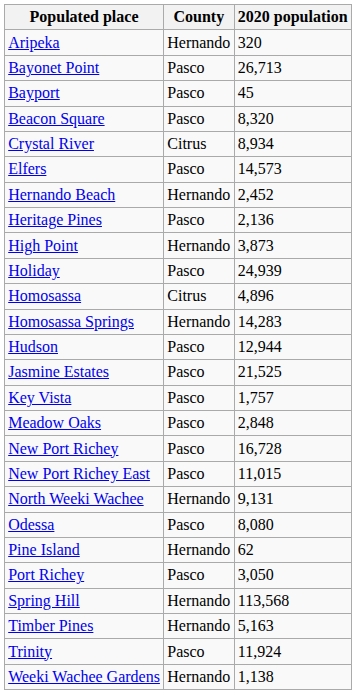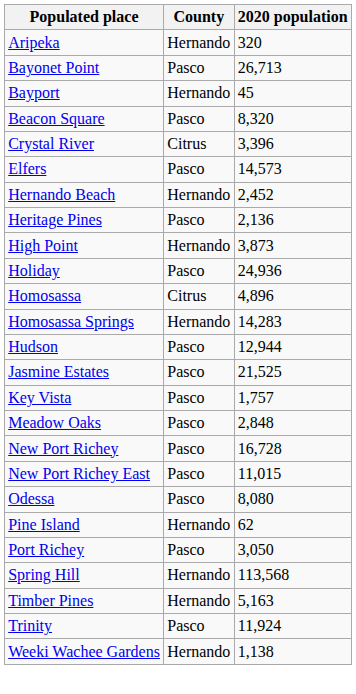 <table class="wikitable">
 <tr>
 <th>Populated place</th>
 <th>County</th>
 <th>2020 population</th>
 </tr>
 <tr>
 <td><a href='#'>Aripeka</a></td>
 <td>Hernando</td>
 <td>320</td>
 </tr>
 <tr>
 <td><a href='#'>Bayonet Point</a></td>
 <td>Pasco</td>
 <td>26,713</td>
 </tr>
 <tr>
 <td><a href='#'>Bayport</a></td>
-<td>Pasco</td>
+<td>Hernando</td>
 <td>45</td>
 </tr>
 <tr>
 <td><a href='#'>Beacon Square</a></td>
 <td>Pasco</td>
 <td>8,320</td>
 </tr>
 <tr>
 <td><a href='#'>Crystal River</a></td>
 <td>Citrus</td>
-<td>8,934</td>
+<td>3,396</td>
 </tr>
 <tr>
 <td><a href='#'>Elfers</a></td>
 <td>Pasco</td>
 <td>14,573</td>
 </tr>
 <tr>
 <td><a href='#'>Hernando Beach</a></td>
 <td>Hernando</td>
 <td>2,452</td>
 </tr>
 <tr>
 <td><a href='#'>Heritage Pines</a></td>
 <td>Pasco</td>
 <td>2,136</td>
 </tr>
 <tr>
 <td><a href='#'>High Point</a></td>
 <td>Hernando</td>
 <td>3,873</td>
 </tr>
 <tr>
 <td><a href='#'>Holiday</a></td>
 <td>Pasco</td>
-<td>24,939</td>
+<td>24,936</td>
 </tr>
 <tr>
 <td><a href='#'>Homosassa</a></td>
 <td>Citrus</td>
 <td>4,896</td>
 </tr>
 <tr>
 <td><a href='#'>Homosassa Springs</a></td>
 <td>Hernando</td>
 <td>14,283</td>
 </tr>
 <tr>
 <td><a href='#'>Hudson</a></td>
 <td>Pasco</td>
 <td>12,944</td>
 </tr>
 <tr>
 <td><a href='#'>Jasmine Estates</a></td>
 <td>Pasco</td>
 <td>21,525</td>
 </tr>
 <tr>
 <td><a href='#'>Key Vista</a></td>
 <td>Pasco</td>
 <td>1,757</td>
 </tr>
 <tr>
 <td><a href='#'>Meadow Oaks</a></td>
 <td>Pasco</td>
 <td>2,848</td>
 </tr>
 <tr>
 <td><a href='#'>New Port Richey</a></td>
 <td>Pasco</td>
 <td>16,728</td>
 </tr>
 <tr>
 <td><a href='#'>New Port Richey East</a></td>
 <td>Pasco</td>
 <td>11,015</td>
 </tr>
 <tr>
-<td><a href='#'>North Weeki Wachee</a></td>
-<td>Hernando</td>
-<td>9,131</td>
-</tr>
-<tr>
 <td><a href='#'>Odessa</a></td>
 <td>Pasco</td>
 <td>8,080</td>
 </tr>
 <tr>
 <td><a href='#'>Pine Island</a></td>
 <td>Hernando</td>
 <td>62</td>
 </tr>
 <tr>
 <td><a href='#'>Port Richey</a></td>
 <td>Pasco</td>
 <td>3,050</td>
 </tr>
 <tr>
 <td><a href='#'>Spring Hill</a></td>
 <td>Hernando</td>
 <td>113,568</td>
 </tr>
 <tr>
 <td><a href='#'>Timber Pines</a></td>
 <td>Hernando</td>
 <td>5,163</td>
 </tr>
 <tr>
 <td><a href='#'>Trinity</a></td>
 <td>Pasco</td>
 <td>11,924</td>
 </tr>
 <tr>
 <td><a href='#'>Weeki Wachee Gardens</a></td>
 <td>Hernando</td>
 <td>1,138</td>
 </tr>
 </table>
